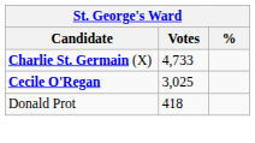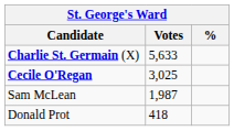 <table class="wikitable">
 <tr>
 <th colspan="3"><a href='#'>St. George's Ward</a></th>
 </tr>
 <tr>
 <th style="width: 170px">Candidate</th>
 <th style="width: 50px">Votes</th>
 <th style="width: 40px">%</th>
 </tr>
 <tr>
 <td><strong><a href='#'>Charlie St. Germain</a></strong> (X)</td>
-<td>4,733</td>
+<td>5,633</td>
 <td></td>
 </tr>
 <tr>
 <td><strong><a href='#'>Cecile O'Regan</a></strong></td>
 <td>3,025</td>
 <td></td>
 </tr>
 <tr>
+<td>Sam McLean</td>
+<td>1,987</td>
+<td></td>
+</tr>
+<tr>
 <td>Donald Prot</td>
 <td>418</td>
 <td></td>
 </tr>
 </table>
